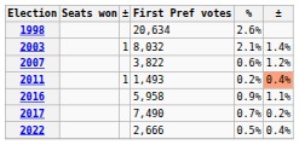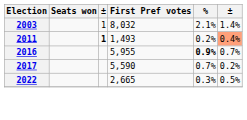 <table class="wikitable">
 <tr>
 <th>Election</th>
 <th>Seats won</th>
 <th>±</th>
 <th>First Pref votes</th>
 <th>%</th>
 <th>±</th>
 </tr>
 <tr>
-<th><a href='#'>1998</a></th>
-<td></td>
-<td></td>
-<td>20,634</td>
-<td>2.6%</td>
-<td></td>
-</tr>
-<tr>
 <th><a href='#'>2003</a></th>
 <td></td>
 <td>1</td>
 <td>8,032</td>
 <td>2.1%</td>
 <td>1.4%</td>
 </tr>
 <tr>
-<th><a href='#'>2007</a></th>
-<td></td>
-<td></td>
-<td>3,822</td>
-<td>0.6%</td>
-<td>1.2%</td>
-</tr>
-<tr>
 <th><a href='#'>2011</a></th>
 <td></td>
-<td>1</td>
+<td><strong>1</strong></td>
 <td>1,493</td>
 <td>0.2%</td>
 <td style="background: lightsalmon;">0.4%</td>
 </tr>
 <tr>
 <th><a href='#'>2016</a></th>
 <td></td>
 <td></td>
-<td>5,958</td>
-<td>0.9%</td>
-<td>1.1%</td>
+<td>5,955</td>
+<td><strong>0.9%</strong></td>
+<td>0.7%</td>
 </tr>
 <tr>
 <th><a href='#'>2017</a></th>
 <td></td>
 <td></td>
-<td>7,490</td>
+<td>5,590</td>
 <td>0.7%</td>
 <td>0.2%</td>
 </tr>
 <tr>
 <th><a href='#'>2022</a></th>
 <td></td>
 <td></td>
-<td>2,666</td>
+<td>2,665</td>
+<td>0.3%</td>
 <td>0.5%</td>
-<td>0.4%</td>
 </tr>
 <tr>
 </tr>
 </table>
